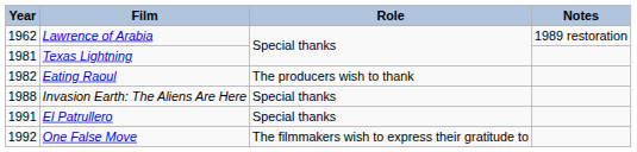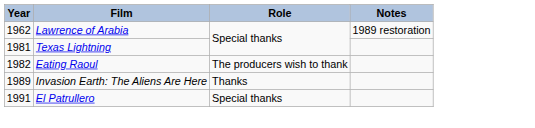 <table class="wikitable" style="font-size:95%;">
 <tr>
 <th style="background:#B0C4DE;">Year</th>
 <th style="background:#B0C4DE;">Film</th>
 <th style="background:#B0C4DE;">Role</th>
 <th style="background:#B0C4DE;">Notes</th>
 </tr>
 <tr>
 <td>1962</td>
 <td><em><a href='#'>Lawrence of Arabia</a></em></td>
 <td rowspan=2>Special thanks</td>
 <td>1989 restoration</td>
 </tr>
 <tr>
 <td>1981</td>
 <td><em><a href='#'>Texas Lightning</a></em></td>
 <td></td>
 </tr>
 <tr>
 <td>1982</td>
 <td><em><a href='#'>Eating Raoul</a></em></td>
 <td>The producers wish to thank</td>
 <td></td>
 </tr>
 <tr>
-<td>1988</td>
+<td>1989</td>
 <td><em>Invasion Earth: The Aliens Are Here</em></td>
-<td>Special thanks</td>
+<td>Thanks</td>
 <td></td>
 </tr>
 <tr>
 <td>1991</td>
 <td><em><a href='#'>El Patrullero</a></em></td>
 <td>Special thanks</td>
 <td></td>
 </tr>
-<tr>
-<td>1992</td>
-<td><em><a href='#'>One False Move</a></em></td>
-<td>The filmmakers wish to express their gratitude to</td>
-<td></td>
-</tr>
 </table>
